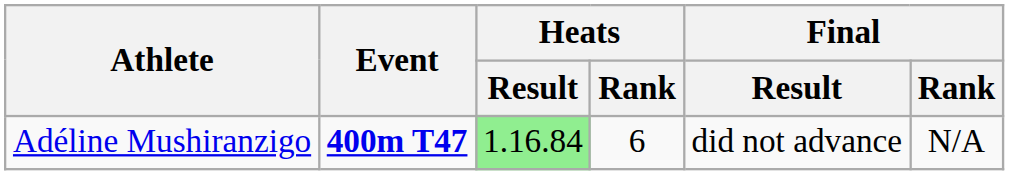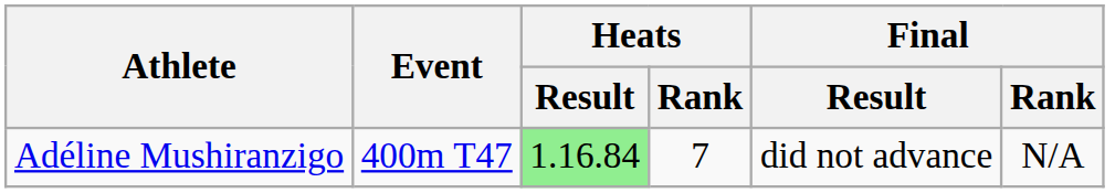 <table class=wikitable style="font-size:90%">
 <tr>
 <th rowspan="2">Athlete</th>
 <th rowspan="2">Event</th>
 <th colspan="2">Heats</th>
 <th colspan="2">Final</th>
 </tr>
 <tr>
 <th>Result</th>
 <th>Rank</th>
 <th>Result</th>
 <th>Rank</th>
 </tr>
 <tr align=center>
 <td align=left><a href='#'>Adéline Mushiranzigo</a></td>
-<td align=left><strong><a href='#'>400m T47</a></strong></td>
+<td align=left><a href='#'>400m T47</a></td>
 <td style="background: lightgreen;">1.16.84</td>
-<td>6</td>
+<td>7</td>
 <td>did not advance</td>
 <td>N/A</td>
 </tr>
 </table>
